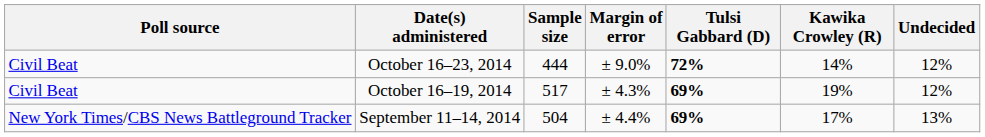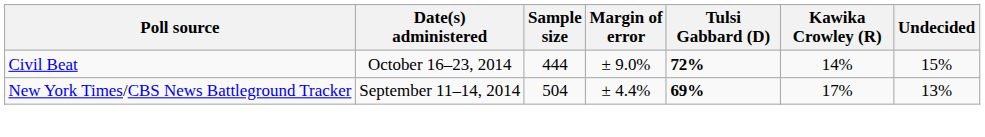 <table class="wikitable">
 <tr>
 <th>Poll source</th>
 <th>Date(s)<br>administered</th>
 <th>Sample<br>size</th>
 <th>Margin of<br>error</th>
 <th style="width:100px;">Tulsi<br>Gabbard (D)</th>
 <th style="width:100px;">Kawika<br>Crowley (R)</th>
 <th>Undecided</th>
 </tr>
 <tr>
 <td><a href='#'>Civil Beat</a></td>
 <td align=center>October 16–23, 2014</td>
 <td align=center>444</td>
 <td align=center>± 9.0%</td>
 <td><strong>72%</strong></td>
 <td align=center>14%</td>
-<td align=center>12%</td>
-</tr>
-<tr>
-<td><a href='#'>Civil Beat</a></td>
-<td align=center>October 16–19, 2014</td>
-<td align=center>517</td>
-<td align=center>± 4.3%</td>
-<td><strong>69%</strong></td>
-<td align=center>19%</td>
-<td align=center>12%</td>
+<td align=center>15%</td>
 </tr>
 <tr>
 <td><a href='#'>New York Times</a>/<a href='#'>CBS News Battleground Tracker</a></td>
 <td align=center>September 11–14, 2014</td>
 <td align=center>504</td>
 <td align=center>± 4.4%</td>
 <td><strong>69%</strong></td>
 <td align=center>17%</td>
 <td align=center>13%</td>
 </tr>
 </table>
